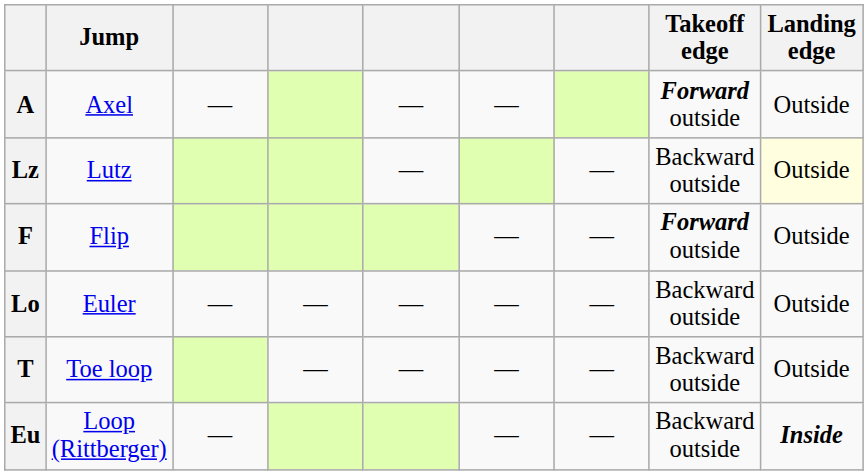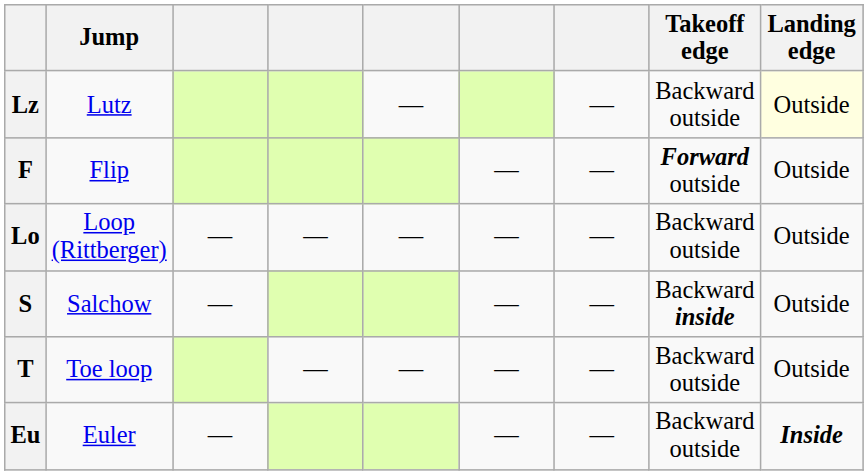 <table class="wikitable unsortable" style="text-align:center;">
 <tr>
 <th scope=col width=5px></th>
 <th scope=col width=5px>Jump</th>
 <th scope=col width=55px></th>
 <th scope=col width=55px></th>
 <th scope=col width=55px></th>
 <th scope=col width=55px></th>
 <th scope=col width=55px></th>
 <th scope=col width=55px>Takeoff edge</th>
 <th scope=col width=60px>Landing edge</th>
-</tr>
-<tr>
-<th scope=row>A</th>
-<td><a href='#'>Axel</a></td>
-<td>—</td>
-<td bgcolor=#E0FFB0></td>
-<td>—</td>
-<td>—</td>
-<td bgcolor=#E0FFB0></td>
-<td><strong><em>Forward</em></strong> outside</td>
-<td>Outside </td>
 </tr>
 <tr>
 <th scope=row>Lz</th>
 <td><a href='#'>Lutz</a></td>
 <td bgcolor=#E0FFB0></td>
 <td bgcolor=#E0FFB0></td>
 <td>—</td>
 <td bgcolor=#E0FFB0></td>
 <td>—</td>
 <td>Backward outside</td>
 <td style="background: lightyellow;">Outside </td>
 </tr>
 <tr>
 <th scope=row>F</th>
 <td><a href='#'>Flip</a></td>
 <td bgcolor=#E0FFB0></td>
 <td bgcolor=#E0FFB0></td>
 <td bgcolor=#E0FFB0></td>
 <td>—</td>
 <td>—</td>
 <td><strong><em>Forward</em></strong> outside</td>
 <td>Outside </td>
 </tr>
 <tr>
 <th scope=row>Lo</th>
-<td><a href='#'>Euler</a> </td>
+<td><a href='#'>Loop (Rittberger)</a></td>
 <td>—</td>
 <td>—</td>
 <td>—</td>
 <td>—</td>
 <td>—</td>
 <td>Backward outside</td>
+<td>Outside </td>
+</tr>
+<tr>
+<th scope=row>S</th>
+<td><a href='#'>Salchow</a></td>
+<td>—</td>
+<td bgcolor=#E0FFB0></td>
+<td bgcolor=#E0FFB0></td>
+<td>—</td>
+<td>—</td>
+<td>Backward <strong><em>inside</em></strong></td>
 <td>Outside </td>
 </tr>
 <tr>
 <th scope=row>T</th>
 <td><a href='#'>Toe loop</a></td>
 <td bgcolor=#E0FFB0></td>
 <td>—</td>
 <td>—</td>
 <td>—</td>
 <td>—</td>
 <td>Backward outside</td>
 <td>Outside </td>
 </tr>
 <tr>
 <th scope=row>Eu</th>
-<td><a href='#'>Loop (Rittberger)</a></td>
+<td><a href='#'>Euler</a> </td>
 <td>—</td>
 <td bgcolor=#E0FFB0></td>
 <td bgcolor=#E0FFB0></td>
 <td>—</td>
 <td>—</td>
 <td>Backward outside</td>
 <td><strong><em>Inside</em></strong> </td>
 </tr>
 </table>
